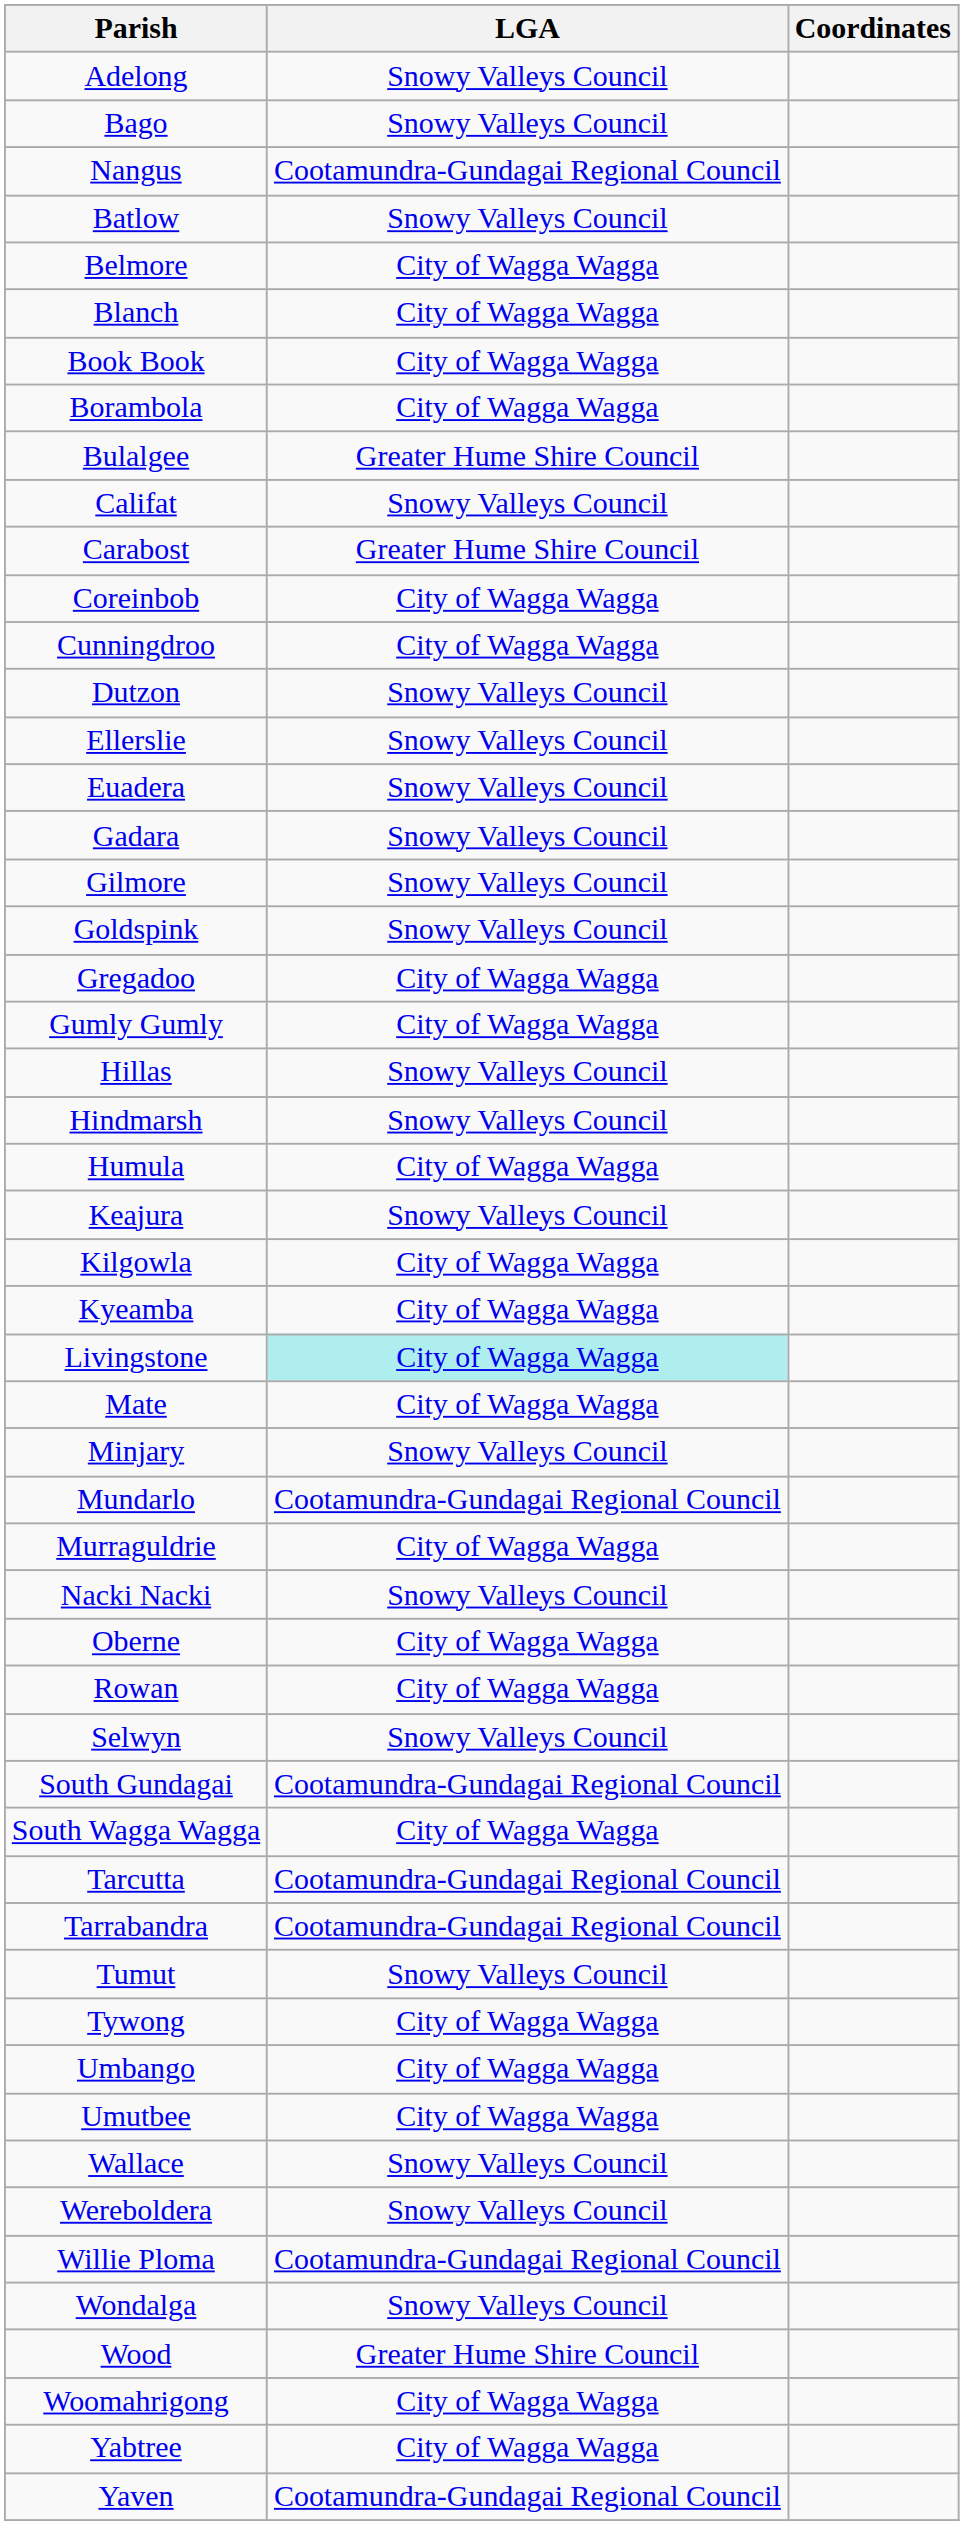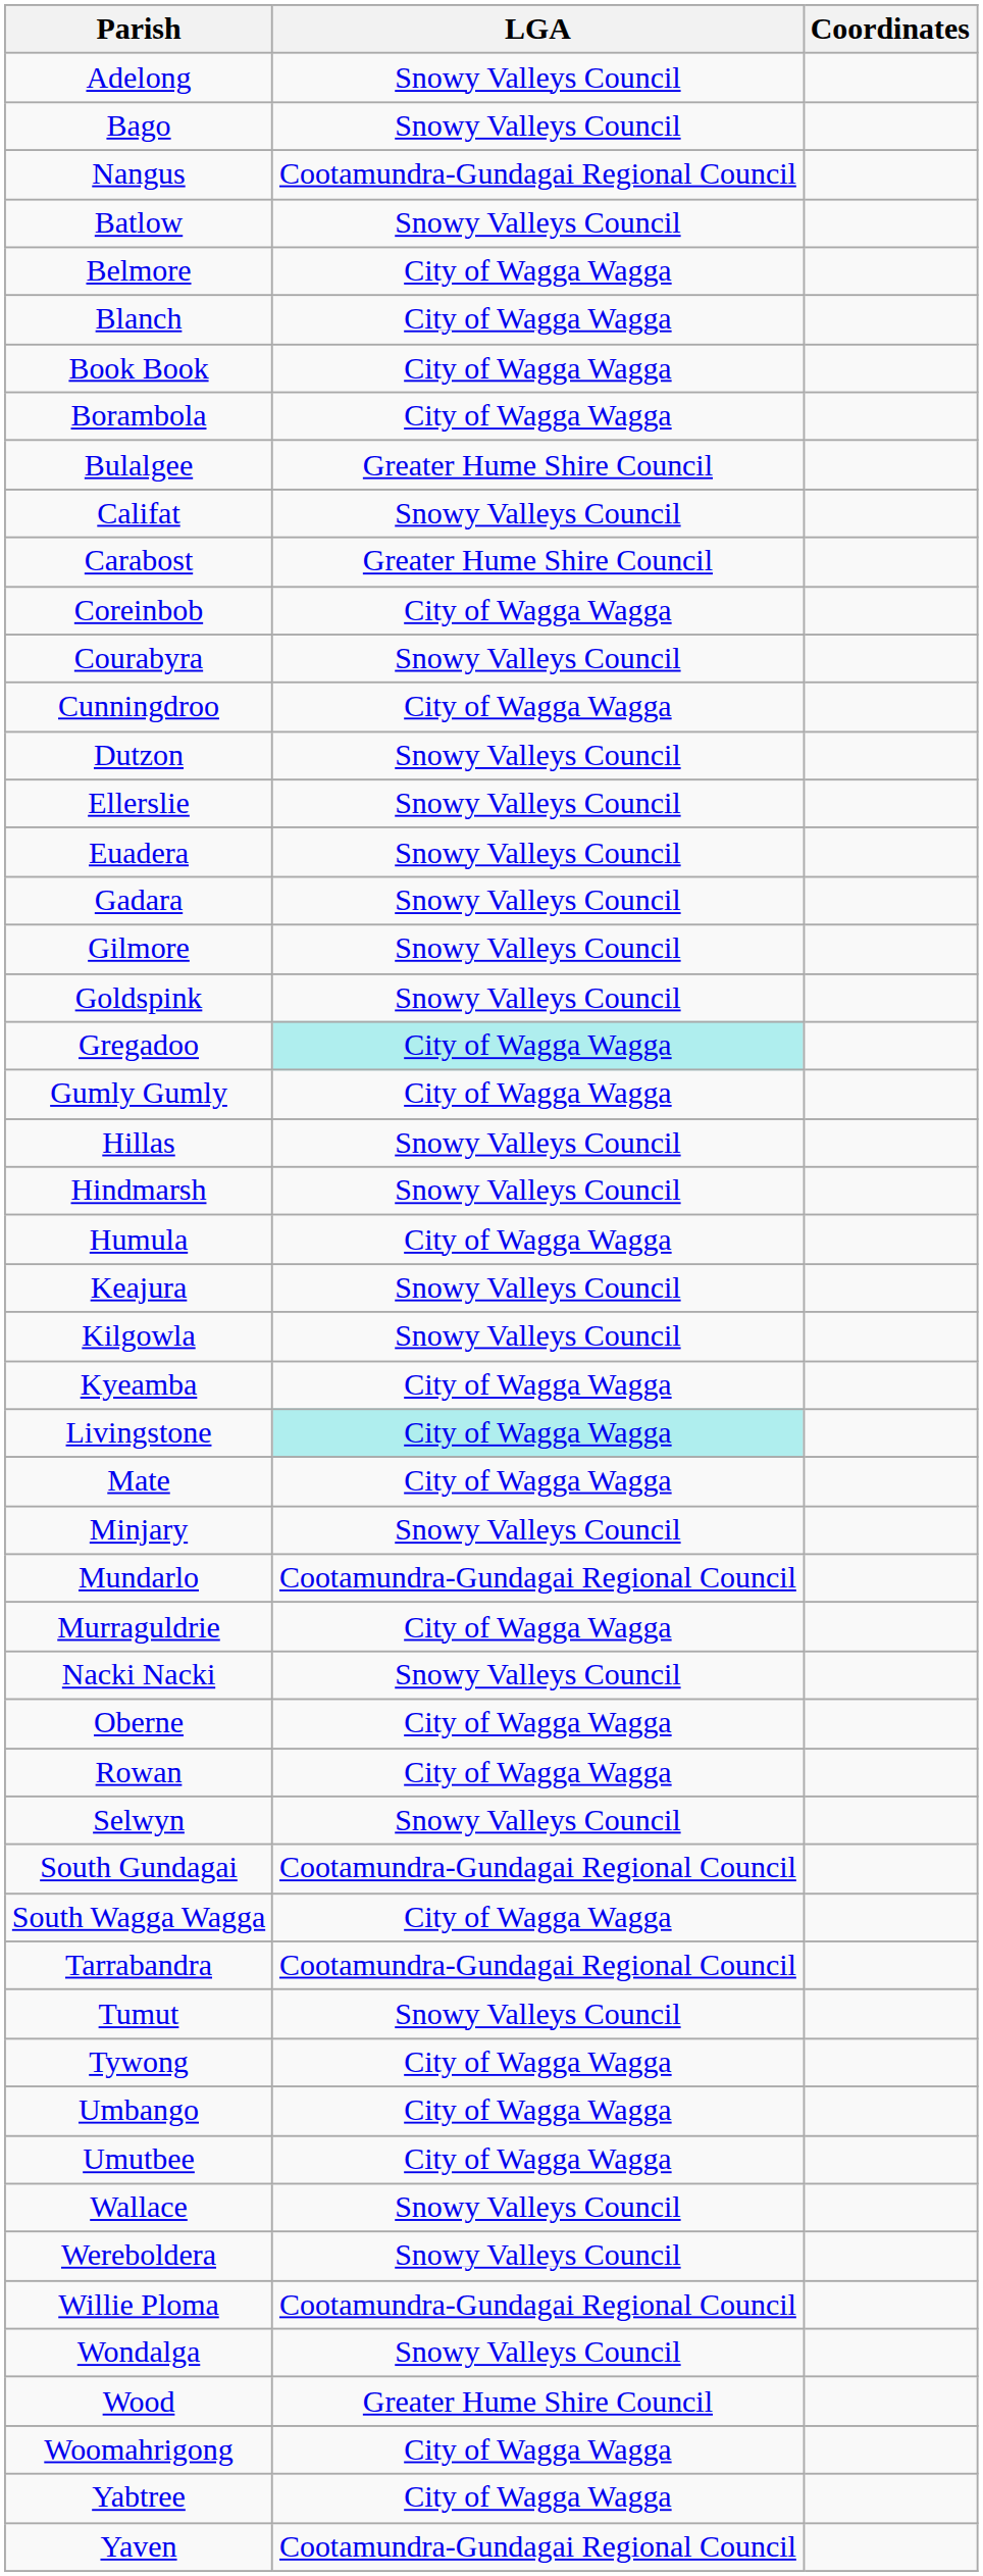 <table class="wikitable" style="text-align:center">
 <tr>
 <th>Parish</th>
 <th>LGA</th>
 <th>Coordinates</th>
 </tr>
 <tr>
 <td><a href='#'>Adelong</a></td>
 <td><a href='#'>Snowy Valleys Council</a></td>
 <td></td>
 </tr>
 <tr>
 <td><a href='#'>Bago</a></td>
 <td><a href='#'>Snowy Valleys Council</a></td>
 <td></td>
 </tr>
 <tr>
 <td><a href='#'>Nangus</a></td>
 <td><a href='#'>Cootamundra-Gundagai Regional Council</a></td>
 <td></td>
 </tr>
 <tr>
 <td><a href='#'>Batlow</a></td>
 <td><a href='#'>Snowy Valleys Council</a></td>
 <td></td>
 </tr>
 <tr>
 <td><a href='#'>Belmore</a></td>
 <td><a href='#'>City of Wagga Wagga</a></td>
 <td></td>
 </tr>
 <tr>
 <td><a href='#'>Blanch</a></td>
 <td><a href='#'>City of Wagga Wagga</a></td>
 <td></td>
 </tr>
 <tr>
 <td><a href='#'>Book Book</a></td>
 <td><a href='#'>City of Wagga Wagga</a></td>
 <td></td>
 </tr>
 <tr>
 <td><a href='#'>Borambola</a></td>
 <td><a href='#'>City of Wagga Wagga</a></td>
 <td></td>
 </tr>
 <tr>
 <td><a href='#'>Bulalgee</a></td>
 <td><a href='#'>Greater Hume Shire Council</a></td>
 <td></td>
 </tr>
 <tr>
 <td><a href='#'>Califat</a></td>
 <td><a href='#'>Snowy Valleys Council</a></td>
 <td></td>
 </tr>
 <tr>
 <td><a href='#'>Carabost</a></td>
 <td><a href='#'>Greater Hume Shire Council</a></td>
 <td></td>
 </tr>
 <tr>
 <td><a href='#'>Coreinbob</a></td>
 <td><a href='#'>City of Wagga Wagga</a></td>
 <td></td>
 </tr>
 <tr>
+<td><a href='#'>Courabyra</a></td>
+<td><a href='#'>Snowy Valleys Council</a></td>
+<td></td>
+</tr>
+<tr>
 <td><a href='#'>Cunningdroo</a></td>
 <td><a href='#'>City of Wagga Wagga</a></td>
 <td></td>
 </tr>
 <tr>
 <td><a href='#'>Dutzon</a></td>
 <td><a href='#'>Snowy Valleys Council</a></td>
 <td></td>
 </tr>
 <tr>
 <td><a href='#'>Ellerslie</a></td>
 <td><a href='#'>Snowy Valleys Council</a></td>
 <td></td>
 </tr>
 <tr>
 <td><a href='#'>Euadera</a></td>
 <td><a href='#'>Snowy Valleys Council</a></td>
 <td></td>
 </tr>
 <tr>
 <td><a href='#'>Gadara</a></td>
 <td><a href='#'>Snowy Valleys Council</a></td>
 <td></td>
 </tr>
 <tr>
 <td><a href='#'>Gilmore</a></td>
 <td><a href='#'>Snowy Valleys Council</a></td>
 <td></td>
 </tr>
 <tr>
 <td><a href='#'>Goldspink</a></td>
 <td><a href='#'>Snowy Valleys Council</a></td>
 <td></td>
 </tr>
 <tr>
 <td><a href='#'>Gregadoo</a></td>
-<td><a href='#'>City of Wagga Wagga</a></td>
+<td style="background: paleturquoise;"><a href='#'>City of Wagga Wagga</a></td>
 <td></td>
 </tr>
 <tr>
 <td><a href='#'>Gumly Gumly</a></td>
 <td><a href='#'>City of Wagga Wagga</a></td>
 <td></td>
 </tr>
 <tr>
 <td><a href='#'>Hillas</a></td>
 <td><a href='#'>Snowy Valleys Council</a></td>
 <td></td>
 </tr>
 <tr>
 <td><a href='#'>Hindmarsh</a></td>
 <td><a href='#'>Snowy Valleys Council</a></td>
 <td></td>
 </tr>
 <tr>
 <td><a href='#'>Humula</a></td>
 <td><a href='#'>City of Wagga Wagga</a></td>
 <td></td>
 </tr>
 <tr>
 <td><a href='#'>Keajura</a></td>
 <td><a href='#'>Snowy Valleys Council</a></td>
 <td></td>
 </tr>
 <tr>
 <td><a href='#'>Kilgowla</a></td>
-<td><a href='#'>City of Wagga Wagga</a></td>
+<td><a href='#'>Snowy Valleys Council</a></td>
 <td></td>
 </tr>
 <tr>
 <td><a href='#'>Kyeamba</a></td>
 <td><a href='#'>City of Wagga Wagga</a></td>
 <td></td>
 </tr>
 <tr>
 <td><a href='#'>Livingstone</a></td>
 <td style="background: paleturquoise;"><a href='#'>City of Wagga Wagga</a></td>
 <td></td>
 </tr>
 <tr>
 <td><a href='#'>Mate</a></td>
 <td><a href='#'>City of Wagga Wagga</a></td>
 <td></td>
 </tr>
 <tr>
 <td><a href='#'>Minjary</a></td>
 <td><a href='#'>Snowy Valleys Council</a></td>
 <td></td>
 </tr>
 <tr>
 <td><a href='#'>Mundarlo</a></td>
 <td><a href='#'>Cootamundra-Gundagai Regional Council</a></td>
 <td></td>
 </tr>
 <tr>
 <td><a href='#'>Murraguldrie</a></td>
 <td><a href='#'>City of Wagga Wagga</a></td>
 <td></td>
 </tr>
 <tr>
 <td><a href='#'>Nacki Nacki</a></td>
 <td><a href='#'>Snowy Valleys Council</a></td>
 <td></td>
 </tr>
 <tr>
 <td><a href='#'>Oberne</a></td>
 <td><a href='#'>City of Wagga Wagga</a></td>
 <td></td>
 </tr>
 <tr>
 <td><a href='#'>Rowan</a></td>
 <td><a href='#'>City of Wagga Wagga</a></td>
 <td></td>
 </tr>
 <tr>
 <td><a href='#'>Selwyn</a></td>
 <td><a href='#'>Snowy Valleys Council</a></td>
 <td></td>
 </tr>
 <tr>
 <td><a href='#'>South Gundagai</a></td>
 <td><a href='#'>Cootamundra-Gundagai Regional Council</a></td>
 <td></td>
 </tr>
 <tr>
 <td><a href='#'>South Wagga Wagga</a></td>
 <td><a href='#'>City of Wagga Wagga</a></td>
-<td></td>
-</tr>
-<tr>
-<td><a href='#'>Tarcutta</a></td>
-<td><a href='#'>Cootamundra-Gundagai Regional Council</a></td>
 <td></td>
 </tr>
 <tr>
 <td><a href='#'>Tarrabandra</a></td>
 <td><a href='#'>Cootamundra-Gundagai Regional Council</a></td>
 <td></td>
 </tr>
 <tr>
 <td><a href='#'>Tumut</a></td>
 <td><a href='#'>Snowy Valleys Council</a></td>
 <td></td>
 </tr>
 <tr>
 <td><a href='#'>Tywong</a></td>
 <td><a href='#'>City of Wagga Wagga</a></td>
 <td></td>
 </tr>
 <tr>
 <td><a href='#'>Umbango</a></td>
 <td><a href='#'>City of Wagga Wagga</a></td>
 <td></td>
 </tr>
 <tr>
 <td><a href='#'>Umutbee</a></td>
 <td><a href='#'>City of Wagga Wagga</a></td>
 <td></td>
 </tr>
 <tr>
 <td><a href='#'>Wallace</a></td>
 <td><a href='#'>Snowy Valleys Council</a></td>
 <td></td>
 </tr>
 <tr>
 <td><a href='#'>Wereboldera</a></td>
 <td><a href='#'>Snowy Valleys Council</a></td>
 <td></td>
 </tr>
 <tr>
 <td><a href='#'>Willie Ploma</a></td>
 <td><a href='#'>Cootamundra-Gundagai Regional Council</a></td>
 <td></td>
 </tr>
 <tr>
 <td><a href='#'>Wondalga</a></td>
 <td><a href='#'>Snowy Valleys Council</a></td>
 <td></td>
 </tr>
 <tr>
 <td><a href='#'>Wood</a></td>
 <td><a href='#'>Greater Hume Shire Council</a></td>
 <td></td>
 </tr>
 <tr>
 <td><a href='#'>Woomahrigong</a></td>
 <td><a href='#'>City of Wagga Wagga</a></td>
 <td></td>
 </tr>
 <tr>
 <td><a href='#'>Yabtree</a></td>
 <td><a href='#'>City of Wagga Wagga</a></td>
 <td></td>
 </tr>
 <tr>
 <td><a href='#'>Yaven</a></td>
 <td><a href='#'>Cootamundra-Gundagai Regional Council</a></td>
 <td></td>
 </tr>
 </table>
